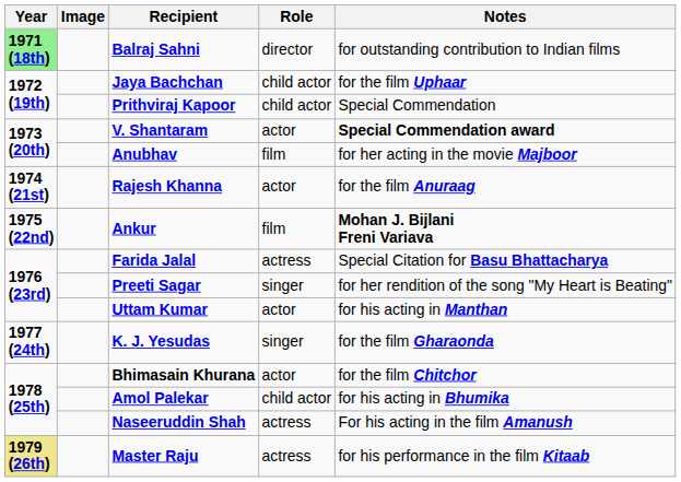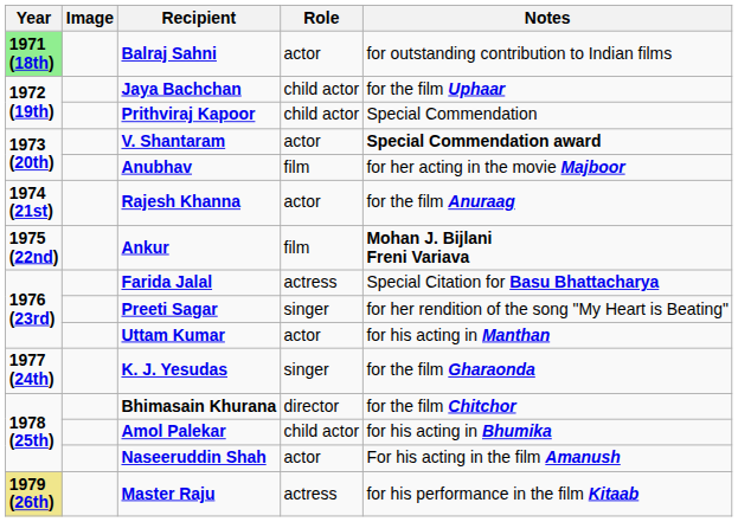 <table class="wikitable">
 <tr>
 <th>Year</th>
 <th>Image</th>
 <th>Recipient</th>
 <th>Role</th>
 <th>Notes</th>
 </tr>
 <tr>
 <td style="background: lightgreen;"><strong>1971 <br>(<a href='#'>18th</a>)</strong></td>
 <td></td>
 <td><strong><a href='#'>Balraj Sahni</a></strong></td>
-<td>director</td>
+<td>actor</td>
 <td>for outstanding contribution to Indian films</td>
 </tr>
 <tr>
 <td rowspan=2><strong>1972<br>(<a href='#'>19th</a>)</strong></td>
 <td></td>
 <td><strong><a href='#'>Jaya Bachchan</a></strong></td>
 <td>child actor</td>
 <td>for the film <strong><em><a href='#'>Uphaar</a></em></strong></td>
 </tr>
 <tr>
 <td></td>
 <td><strong><a href='#'>Prithviraj Kapoor</a></strong></td>
 <td>child actor</td>
 <td>Special Commendation</td>
 </tr>
 <tr>
 <td rowspan=2><strong>1973<br>(<a href='#'>20th</a>)</strong></td>
 <td></td>
 <td><strong><a href='#'>V. Shantaram</a></strong></td>
 <td>actor</td>
 <td><strong>Special Commendation award</strong></td>
 </tr>
 <tr>
 <td></td>
 <td><strong><a href='#'>Anubhav</a></strong></td>
 <td>film</td>
 <td>for her acting in the movie <strong><em><a href='#'>Majboor</a></em></strong></td>
 </tr>
 <tr>
 <td><strong>1974<br>(<a href='#'>21st</a>)</strong></td>
 <td></td>
 <td><strong><a href='#'>Rajesh Khanna</a></strong></td>
 <td>actor</td>
 <td>for the film <strong><em><a href='#'>Anuraag</a></em></strong></td>
 </tr>
 <tr>
 <td><strong>1975<br>(<a href='#'>22nd</a>)</strong></td>
 <td></td>
 <td><strong><a href='#'>Ankur</a></strong></td>
 <td>film</td>
 <td> <strong>Mohan J. Bijlani<br> Freni Variava</strong></td>
 </tr>
 <tr>
 <td rowspan=3><strong>1976<br>(<a href='#'>23rd</a>)</strong></td>
 <td></td>
 <td><strong><a href='#'>Farida Jalal</a></strong></td>
 <td>actress</td>
 <td>Special Citation for <strong><a href='#'>Basu Bhattacharya</a></strong></td>
 </tr>
 <tr>
 <td></td>
 <td><strong><a href='#'>Preeti Sagar</a></strong></td>
 <td>singer</td>
 <td>for her rendition of the song "My Heart is Beating"</td>
 </tr>
 <tr>
 <td></td>
 <td><strong><a href='#'>Uttam Kumar</a></strong></td>
 <td>actor</td>
 <td>for his acting in <strong><em><a href='#'>Manthan</a></em></strong></td>
 </tr>
 <tr>
 <td><strong>1977<br>(<a href='#'>24th</a>)</strong></td>
 <td></td>
 <td><strong><a href='#'>K. J. Yesudas</a></strong></td>
 <td>singer</td>
 <td>for the film <strong><em><a href='#'>Gharaonda</a></em></strong></td>
 </tr>
 <tr>
 <td rowspan=3><strong>1978<br>(<a href='#'>25th</a>)</strong></td>
 <td></td>
 <td><strong>Bhimasain Khurana</strong></td>
-<td>actor</td>
+<td>director</td>
 <td>for the film <strong><em><a href='#'>Chitchor</a></em></strong></td>
 </tr>
 <tr>
 <td></td>
 <td><strong><a href='#'>Amol Palekar</a></strong></td>
 <td>child actor</td>
 <td>for his acting in <strong><em><a href='#'>Bhumika</a></em></strong></td>
 </tr>
 <tr>
 <td></td>
 <td><strong><a href='#'>Naseeruddin Shah</a></strong></td>
-<td>actress</td>
+<td>actor</td>
 <td>For his acting in the film <strong><em><a href='#'>Amanush</a></em></strong></td>
 </tr>
 <tr>
 <td style="background: khaki;"><strong>1979<br>(<a href='#'>26th</a>)</strong></td>
 <td></td>
 <td><strong><a href='#'>Master Raju</a></strong></td>
 <td>actress</td>
 <td>for his performance in the film <strong><em><a href='#'>Kitaab</a></em></strong></td>
 </tr>
 </table>
